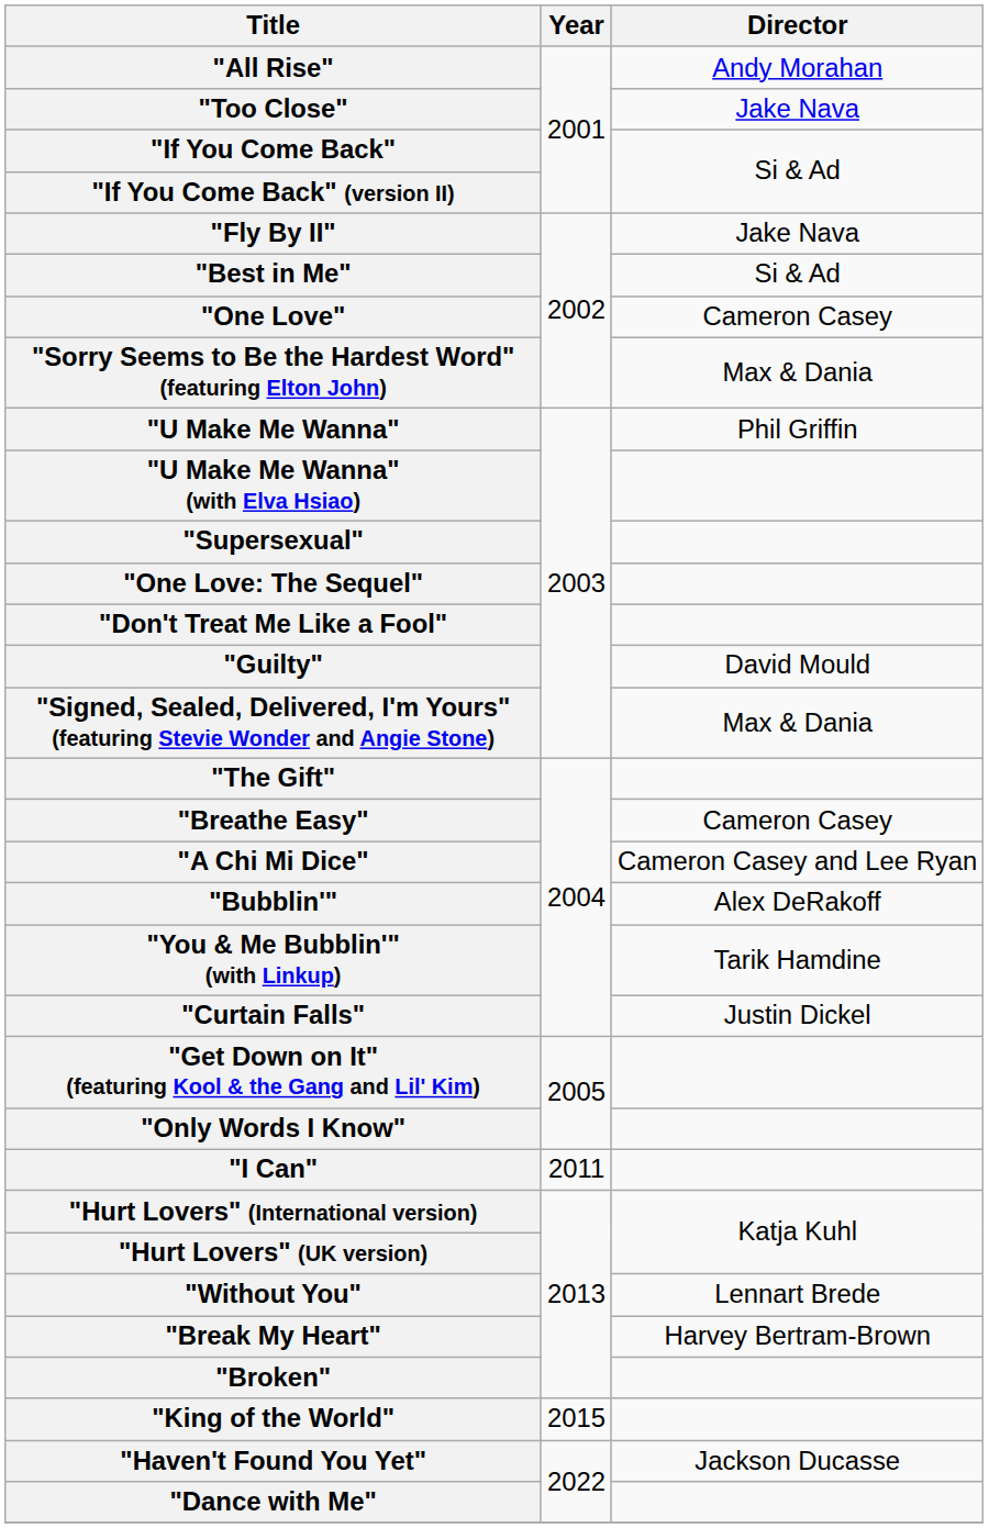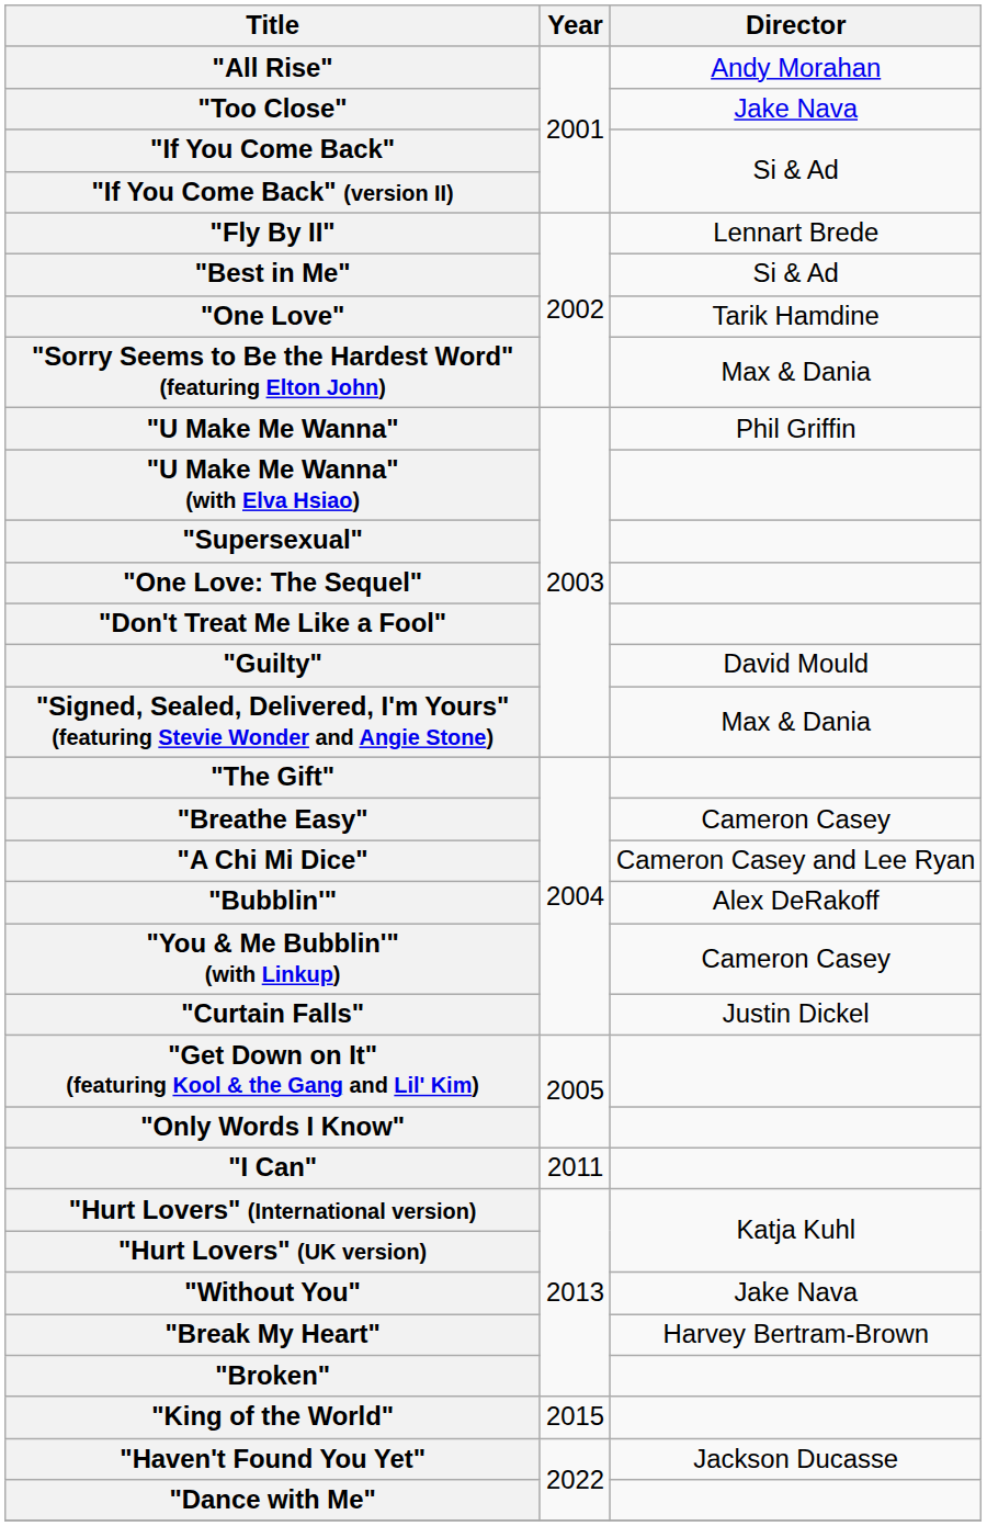 <table class="wikitable plainrowheaders" style="text-align:center;" border="1">
 <tr>
 <th scope="col" style="width:20em;">Title</th>
 <th scope="col">Year</th>
 <th scope="col">Director</th>
 </tr>
 <tr>
 <th scope="row">"All Rise"</th>
 <td rowspan="4">2001</td>
 <td><a href='#'>Andy Morahan</a></td>
 </tr>
 <tr>
 <th scope="row">"Too Close"</th>
 <td><a href='#'>Jake Nava</a></td>
 </tr>
 <tr>
 <th scope="row">"If You Come Back"</th>
 <td rowspan="2">Si & Ad</td>
 </tr>
 <tr>
 <th scope="row">"If You Come Back" <small>(version II)</small></th>
 </tr>
 <tr>
 <th scope="row">"Fly By II"</th>
 <td rowspan="4">2002</td>
-<td>Jake Nava</td>
+<td>Lennart Brede</td>
 </tr>
 <tr>
 <th scope="row">"Best in Me"</th>
 <td>Si & Ad</td>
 </tr>
 <tr>
 <th scope="row">"One Love"</th>
-<td>Cameron Casey</td>
+<td>Tarik Hamdine</td>
 </tr>
 <tr>
 <th scope="row">"Sorry Seems to Be the Hardest Word"<br><small>(featuring <a href='#'>Elton John</a>)</small></th>
 <td>Max & Dania</td>
 </tr>
 <tr>
 <th scope="row">"U Make Me Wanna"</th>
 <td rowspan="7">2003</td>
 <td>Phil Griffin</td>
 </tr>
 <tr>
 <th scope="row">"U Make Me Wanna"<br><small>(with <a href='#'>Elva Hsiao</a>)</small></th>
 <td></td>
 </tr>
 <tr>
 <th scope="row">"Supersexual"</th>
 <td></td>
 </tr>
 <tr>
 <th scope="row">"One Love: The Sequel"</th>
 <td></td>
 </tr>
 <tr>
 <th scope="row">"Don't Treat Me Like a Fool"</th>
 <td></td>
 </tr>
 <tr>
 <th scope="row">"Guilty"</th>
 <td>David Mould</td>
 </tr>
 <tr>
 <th scope="row">"Signed, Sealed, Delivered, I'm Yours"<br><small>(featuring <a href='#'>Stevie Wonder</a> and <a href='#'>Angie Stone</a>)</small></th>
 <td>Max & Dania</td>
 </tr>
 <tr>
 <th scope="row">"The Gift"</th>
 <td rowspan="6">2004</td>
 <td></td>
 </tr>
 <tr>
 <th scope="row">"Breathe Easy"</th>
 <td>Cameron Casey</td>
 </tr>
 <tr>
 <th scope="row">"A Chi Mi Dice"</th>
 <td>Cameron Casey and Lee Ryan</td>
 </tr>
 <tr>
 <th scope="row">"Bubblin'"</th>
 <td>Alex DeRakoff</td>
 </tr>
 <tr>
 <th scope="row">"You & Me Bubblin'"<br><small>(with <a href='#'>Linkup</a>)</small></th>
-<td>Tarik Hamdine</td>
+<td>Cameron Casey</td>
 </tr>
 <tr>
 <th scope="row">"Curtain Falls"</th>
 <td>Justin Dickel</td>
 </tr>
 <tr>
 <th scope="row">"Get Down on It"<br><small>(featuring <a href='#'>Kool & the Gang</a> and <a href='#'>Lil' Kim</a>)</small></th>
 <td rowspan="2">2005</td>
 <td></td>
 </tr>
 <tr>
 <th scope="row">"Only Words I Know"</th>
 <td></td>
 </tr>
 <tr>
 <th scope="row">"I Can"</th>
 <td>2011</td>
 <td></td>
 </tr>
 <tr>
 <th scope="row">"Hurt Lovers" <small>(International version)</small></th>
 <td rowspan="5">2013</td>
 <td rowspan="2">Katja Kuhl</td>
 </tr>
 <tr>
 <th scope="row">"Hurt Lovers" <small>(UK version)</small></th>
 </tr>
 <tr>
 <th scope="row">"Without You"</th>
-<td>Lennart Brede</td>
+<td>Jake Nava</td>
 </tr>
 <tr>
 <th scope="row">"Break My Heart"</th>
 <td>Harvey Bertram-Brown</td>
 </tr>
 <tr>
 <th scope="row">"Broken"</th>
 <td></td>
 </tr>
 <tr>
 <th scope="row">"King of the World"</th>
 <td>2015</td>
 <td></td>
 </tr>
 <tr>
 <th scope="row">"Haven't Found You Yet"</th>
 <td rowspan="2">2022</td>
 <td>Jackson Ducasse</td>
 </tr>
 <tr>
 <th scope="row">"Dance with Me"</th>
 <td></td>
 </tr>
 <tr>
 </tr>
 </table>
